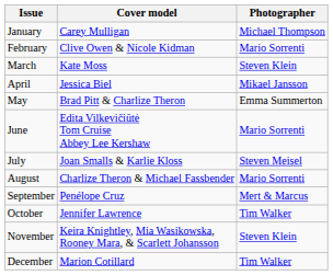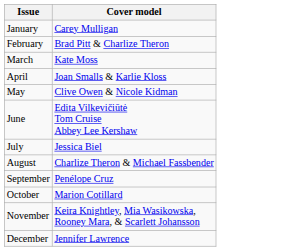 <table class="sortable wikitable">
 <tr>
 <th>Issue</th>
 <th>Cover model</th>
-<th>Photographer</th>
 </tr>
 <tr>
 <td>January</td>
 <td><a href='#'>Carey Mulligan</a></td>
-<td><a href='#'>Michael Thompson</a></td>
 </tr>
 <tr>
 <td>February</td>
-<td><a href='#'>Clive Owen</a> & <a href='#'>Nicole Kidman</a></td>
-<td><a href='#'>Mario Sorrenti</a></td>
+<td><a href='#'>Brad Pitt</a> & <a href='#'>Charlize Theron</a></td>
 </tr>
 <tr>
 <td>March</td>
 <td><a href='#'>Kate Moss</a></td>
-<td><a href='#'>Steven Klein</a></td>
 </tr>
 <tr>
 <td>April</td>
-<td><a href='#'>Jessica Biel</a></td>
-<td><a href='#'>Mikael Jansson</a></td>
+<td><a href='#'>Joan Smalls</a> & <a href='#'>Karlie Kloss</a></td>
 </tr>
 <tr>
 <td>May</td>
-<td><a href='#'>Brad Pitt</a> & <a href='#'>Charlize Theron</a></td>
-<td>Emma Summerton</td>
+<td><a href='#'>Clive Owen</a> & <a href='#'>Nicole Kidman</a></td>
 </tr>
 <tr>
 <td>June</td>
 <td><a href='#'>Edita Vilkevičiūtė</a><br><a href='#'>Tom Cruise</a><br><a href='#'>Abbey Lee Kershaw</a></td>
-<td><a href='#'>Mario Sorrenti</a></td>
 </tr>
 <tr>
 <td>July</td>
-<td><a href='#'>Joan Smalls</a> & <a href='#'>Karlie Kloss</a></td>
-<td><a href='#'>Steven Meisel</a></td>
+<td><a href='#'>Jessica Biel</a></td>
 </tr>
 <tr>
 <td>August</td>
 <td><a href='#'>Charlize Theron</a> & <a href='#'>Michael Fassbender</a></td>
-<td><a href='#'>Mario Sorrenti</a></td>
 </tr>
 <tr>
 <td>September</td>
 <td><a href='#'>Penélope Cruz</a></td>
-<td><a href='#'>Mert & Marcus</a></td>
 </tr>
 <tr>
 <td>October</td>
-<td><a href='#'>Jennifer Lawrence</a></td>
-<td><a href='#'>Tim Walker</a></td>
+<td><a href='#'>Marion Cotillard</a></td>
 </tr>
 <tr>
 <td>November</td>
 <td><a href='#'>Keira Knightley</a>, <a href='#'>Mia Wasikowska</a>,<br><a href='#'>Rooney Mara</a>, & <a href='#'>Scarlett Johansson</a></td>
-<td><a href='#'>Steven Klein</a></td>
 </tr>
 <tr>
 <td>December</td>
-<td><a href='#'>Marion Cotillard</a></td>
-<td><a href='#'>Tim Walker</a></td>
+<td><a href='#'>Jennifer Lawrence</a></td>
 </tr>
 </table>
